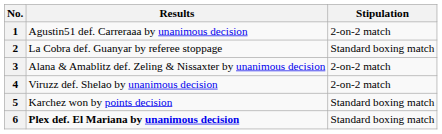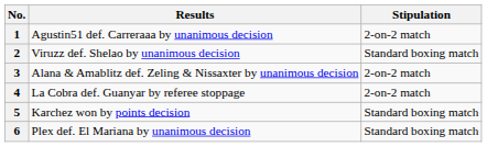 <table class="wikitable">
 <tr>
 <th>No.</th>
 <th>Results</th>
 <th>Stipulation</th>
 </tr>
 <tr>
 <th>1</th>
 <td>Agustin51 def. Carreraaa by <a href='#'>unanimous decision</a></td>
 <td>2-on-2 match</td>
 </tr>
 <tr>
 <th>2</th>
-<td>La Cobra def. Guanyar by referee stoppage</td>
+<td>Viruzz def. Shelao by <a href='#'>unanimous decision</a></td>
 <td>Standard boxing match</td>
 </tr>
 <tr>
 <th>3</th>
 <td>Alana & Amablitz def. Zeling & Nissaxter by <a href='#'>unanimous decision</a></td>
 <td>2-on-2 match</td>
 </tr>
 <tr>
 <th>4</th>
-<td>Viruzz def. Shelao by <a href='#'>unanimous decision</a></td>
+<td>La Cobra def. Guanyar by referee stoppage</td>
 <td>2-on-2 match</td>
 </tr>
 <tr>
 <th>5</th>
 <td>Karchez won by <a href='#'>points decision</a></td>
 <td>Standard boxing match</td>
 </tr>
 <tr>
 <th>6</th>
-<td><strong>Plex def. El Mariana by <a href='#'>unanimous decision</a></strong></td>
+<td>Plex def. El Mariana by <a href='#'>unanimous decision</a></td>
 <td>Standard boxing match</td>
 </tr>
 </table>
